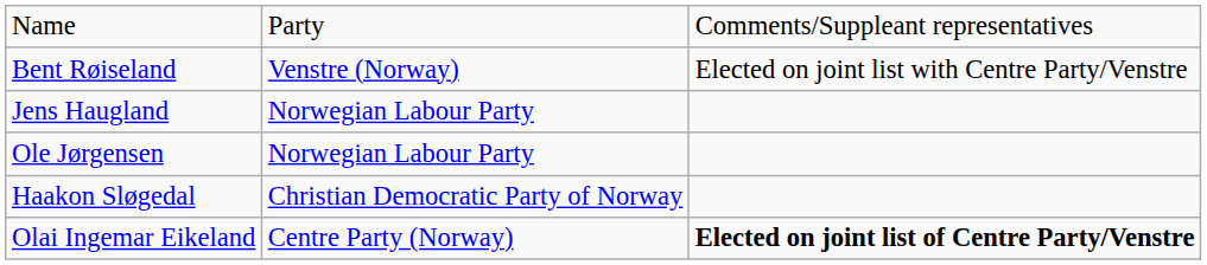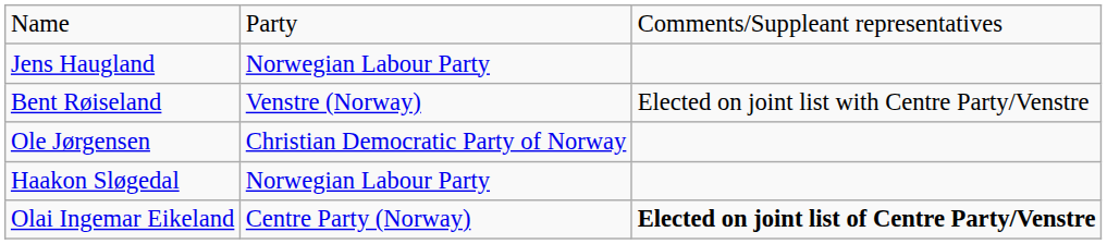 <table class="wikitable">
 <tr>
 <td>Name</td>
 <td>Party</td>
 <td>Comments/Suppleant representatives</td>
 </tr>
 <tr>
+<td><a href='#'>Jens Haugland</a></td>
+<td><a href='#'>Norwegian Labour Party</a></td>
+<td></td>
+</tr>
+<tr>
 <td><a href='#'>Bent Røiseland</a></td>
 <td><a href='#'>Venstre (Norway)</a></td>
 <td>Elected on joint list with Centre Party/Venstre</td>
 </tr>
 <tr>
-<td><a href='#'>Jens Haugland</a></td>
-<td><a href='#'>Norwegian Labour Party</a></td>
-<td></td>
-</tr>
-<tr>
 <td><a href='#'>Ole Jørgensen</a></td>
-<td><a href='#'>Norwegian Labour Party</a></td>
+<td><a href='#'>Christian Democratic Party of Norway</a></td>
 <td></td>
 </tr>
 <tr>
 <td><a href='#'>Haakon Sløgedal</a></td>
-<td><a href='#'>Christian Democratic Party of Norway</a></td>
+<td><a href='#'>Norwegian Labour Party</a></td>
 <td></td>
 </tr>
 <tr>
 <td><a href='#'>Olai Ingemar Eikeland</a></td>
 <td><a href='#'>Centre Party (Norway)</a></td>
 <td><strong>Elected on joint list of Centre Party/Venstre</strong></td>
 </tr>
 </table>
